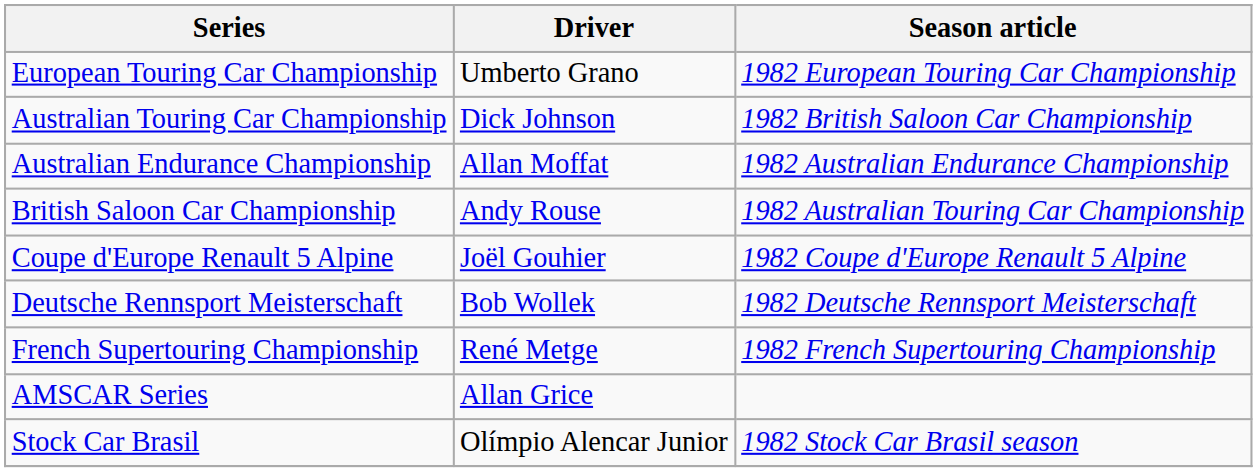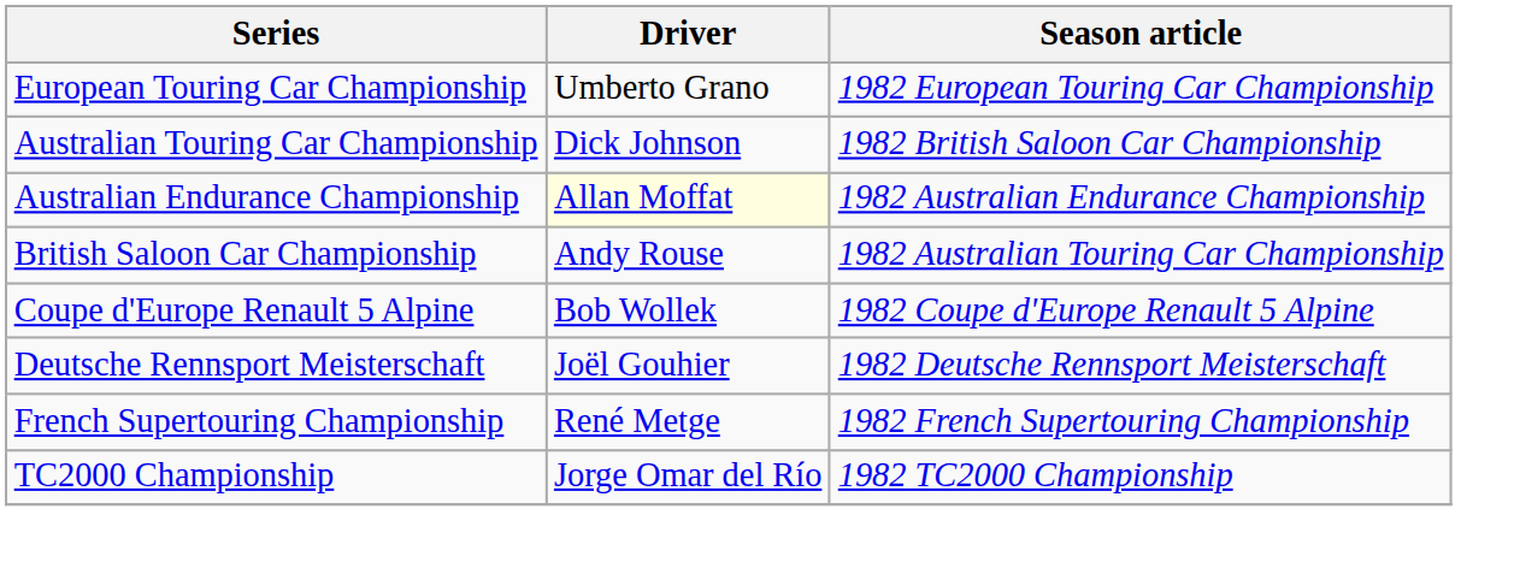 <table class="wikitable" style="font-size: 87%;">
 <tr>
 <th>Series</th>
 <th>Driver</th>
 <th>Season article</th>
 </tr>
 <tr>
 <td><a href='#'>European Touring Car Championship</a></td>
 <td> Umberto Grano</td>
 <td><em><a href='#'>1982 European Touring Car Championship</a></em></td>
 </tr>
 <tr>
 <td><a href='#'>Australian Touring Car Championship</a></td>
 <td> <a href='#'>Dick Johnson</a></td>
 <td><em><a href='#'>1982 British Saloon Car Championship</a></em></td>
 </tr>
 <tr>
 <td><a href='#'>Australian Endurance Championship</a></td>
-<td> <a href='#'>Allan Moffat</a></td>
+<td style="background: lightyellow;"> <a href='#'>Allan Moffat</a></td>
 <td><em><a href='#'>1982 Australian Endurance Championship</a></em></td>
 </tr>
 <tr>
 <td><a href='#'>British Saloon Car Championship</a></td>
 <td> <a href='#'>Andy Rouse</a></td>
 <td><em><a href='#'>1982 Australian Touring Car Championship</a></em></td>
 </tr>
 <tr>
 <td><a href='#'>Coupe d'Europe Renault 5 Alpine</a></td>
-<td> <a href='#'>Joël Gouhier</a></td>
+<td> <a href='#'>Bob Wollek</a></td>
 <td><em><a href='#'>1982 Coupe d'Europe Renault 5 Alpine</a></em></td>
 </tr>
 <tr>
 <td><a href='#'>Deutsche Rennsport Meisterschaft</a></td>
-<td> <a href='#'>Bob Wollek</a></td>
+<td> <a href='#'>Joël Gouhier</a></td>
 <td><em><a href='#'>1982 Deutsche Rennsport Meisterschaft</a></em></td>
 </tr>
 <tr>
 <td><a href='#'>French Supertouring Championship</a></td>
 <td> <a href='#'>René Metge</a></td>
 <td><em><a href='#'>1982 French Supertouring Championship</a></em></td>
 </tr>
 <tr>
-<td><a href='#'>AMSCAR Series</a></td>
-<td> <a href='#'>Allan Grice</a></td>
-<td></td>
-</tr>
-<tr>
-<td><a href='#'>Stock Car Brasil</a></td>
-<td> Olímpio Alencar Junior</td>
-<td><em><a href='#'>1982 Stock Car Brasil season</a></em></td>
+<td><a href='#'>TC2000 Championship</a></td>
+<td> <a href='#'>Jorge Omar del Río</a></td>
+<td><em><a href='#'>1982 TC2000 Championship</a></em></td>
 </tr>
 <tr>
 </tr>
 </table>
